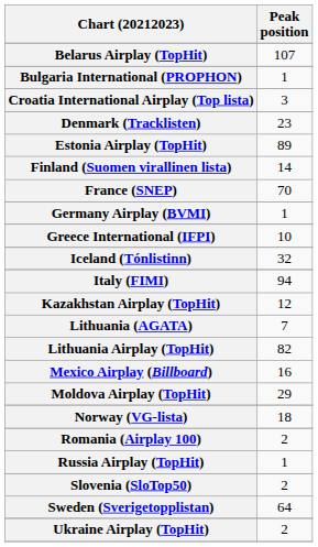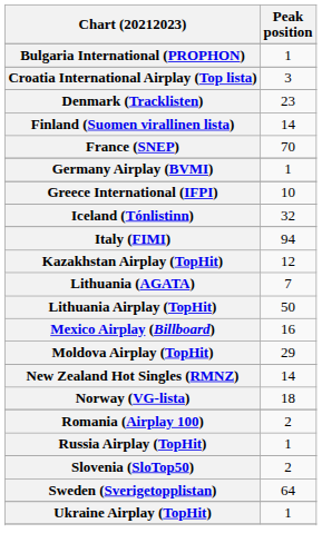 <table class="wikitable sortable plainrowheaders" style="text-align:center;">
 <tr>
 <th scope="col">Chart (20212023)</th>
 <th scope="col">Peak<br>position</th>
 </tr>
 <tr>
 </tr>
 <tr>
-</tr>
-<tr>
-<th scope="row">Belarus Airplay (<a href='#'>TopHit</a>)</th>
-<td>107</td>
 </tr>
 <tr>
 </tr>
 <tr>
 </tr>
 <tr>
 <th scope="row">Bulgaria International (<a href='#'>PROPHON</a>)</th>
 <td>1</td>
 </tr>
 <tr>
 </tr>
 <tr>
 </tr>
 <tr>
 <th scope="row">Croatia International Airplay (<a href='#'>Top lista</a>)</th>
 <td>3</td>
 </tr>
 <tr>
 </tr>
 <tr>
 </tr>
 <tr>
 <th scope="row">Denmark (<a href='#'>Tracklisten</a>)</th>
 <td>23</td>
-</tr>
-<tr>
-<th scope="row">Estonia Airplay (<a href='#'>TopHit</a>)</th>
-<td>89</td>
 </tr>
 <tr>
 <th scope="row">Finland (<a href='#'>Suomen virallinen lista</a>)</th>
 <td>14</td>
 </tr>
 <tr>
 <th scope="row">France (<a href='#'>SNEP</a>)</th>
 <td>70</td>
 </tr>
 <tr>
 </tr>
 <tr>
 <th scope="row">Germany Airplay (<a href='#'>BVMI</a>)</th>
 <td>1</td>
 </tr>
 <tr>
 </tr>
 <tr>
 <th scope="row">Greece International (<a href='#'>IFPI</a>)</th>
 <td>10</td>
 </tr>
 <tr>
 </tr>
 <tr>
 </tr>
 <tr>
 </tr>
 <tr>
 </tr>
 <tr>
 <th scope="row">Iceland (<a href='#'>Tónlistinn</a>)</th>
 <td>32</td>
 </tr>
 <tr>
 </tr>
 <tr>
 <th scope="row">Italy (<a href='#'>FIMI</a>)</th>
 <td>94</td>
 </tr>
 <tr>
 <th scope="row">Kazakhstan Airplay (<a href='#'>TopHit</a>)</th>
 <td>12</td>
 </tr>
 <tr>
 <th scope="row">Lithuania (<a href='#'>AGATA</a>)</th>
 <td>7</td>
 </tr>
 <tr>
 <th scope="row">Lithuania Airplay (<a href='#'>TopHit</a>)</th>
-<td>82</td>
+<td>50</td>
 </tr>
 <tr>
 <th scope="row"><a href='#'>Mexico Airplay</a> (<em><a href='#'>Billboard</a></em>)</th>
 <td>16</td>
 </tr>
 <tr>
 <th scope="row">Moldova Airplay (<a href='#'>TopHit</a>)</th>
 <td>29</td>
 </tr>
 <tr>
 </tr>
 <tr>
+</tr>
+<tr>
+<th scope="row">New Zealand Hot Singles (<a href='#'>RMNZ</a>)</th>
+<td>14</td>
 </tr>
 <tr>
 <th scope="row">Norway (<a href='#'>VG-lista</a>)</th>
 <td>18</td>
 </tr>
 <tr>
 </tr>
 <tr>
 </tr>
 <tr>
 <th scope="row">Romania (<a href='#'>Airplay 100</a>)</th>
 <td>2</td>
 </tr>
 <tr>
 <th scope="row">Russia Airplay (<a href='#'>TopHit</a>)</th>
 <td>1</td>
 </tr>
 <tr>
 </tr>
 <tr>
 </tr>
 <tr>
 <th scope="row">Slovenia (<a href='#'>SloTop50</a>)</th>
 <td>2</td>
 </tr>
 <tr>
 <th scope="row">Sweden (<a href='#'>Sverigetopplistan</a>)</th>
 <td>64</td>
 </tr>
 <tr>
 </tr>
 <tr>
 <th scope="row">Ukraine Airplay (<a href='#'>TopHit</a>)</th>
-<td>2</td>
+<td>1</td>
 </tr>
 <tr>
 </tr>
 <tr>
 </tr>
 <tr>
 </tr>
 </table>
